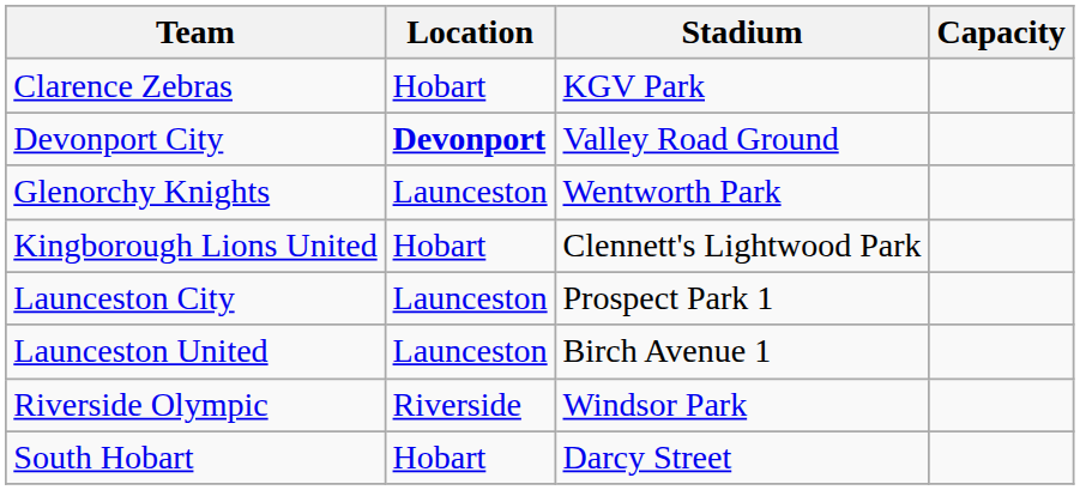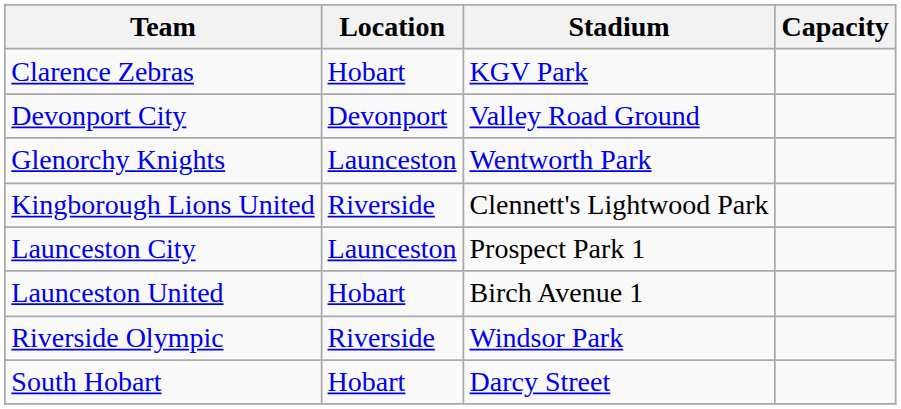 <table class="wikitable sortable">
 <tr>
 <th>Team</th>
 <th>Location</th>
 <th>Stadium</th>
 <th>Capacity</th>
 </tr>
 <tr>
 <td><a href='#'>Clarence Zebras</a></td>
 <td><a href='#'>Hobart</a> </td>
 <td><a href='#'>KGV Park</a></td>
 <td style="text-align:center"></td>
 </tr>
 <tr>
 <td><a href='#'>Devonport City</a></td>
-<td><strong><a href='#'>Devonport</a></strong></td>
+<td><a href='#'>Devonport</a></td>
 <td><a href='#'>Valley Road Ground</a></td>
 <td style="text-align:center"></td>
 </tr>
 <tr>
 <td><a href='#'>Glenorchy Knights</a></td>
 <td><a href='#'>Launceston</a> </td>
 <td><a href='#'>Wentworth Park</a></td>
 <td style="text-align:center"></td>
 </tr>
 <tr>
 <td><a href='#'>Kingborough Lions United</a></td>
-<td><a href='#'>Hobart</a> </td>
+<td><a href='#'>Riverside</a> </td>
 <td>Clennett's Lightwood Park</td>
 <td style="text-align:center"></td>
 </tr>
 <tr>
 <td><a href='#'>Launceston City</a></td>
 <td><a href='#'>Launceston</a> </td>
 <td>Prospect Park 1</td>
 <td style="text-align:center"></td>
 </tr>
 <tr>
 <td><a href='#'>Launceston United</a></td>
-<td><a href='#'>Launceston</a> </td>
+<td><a href='#'>Hobart</a> </td>
 <td>Birch Avenue 1</td>
 <td style="text-align:center"></td>
 </tr>
 <tr>
 <td><a href='#'>Riverside Olympic</a></td>
 <td><a href='#'>Riverside</a> </td>
 <td><a href='#'>Windsor Park</a></td>
 <td style="text-align:center"></td>
 </tr>
 <tr>
 <td><a href='#'>South Hobart</a></td>
 <td><a href='#'>Hobart</a> </td>
 <td><a href='#'>Darcy Street</a></td>
 <td style="text-align:center"></td>
 </tr>
 </table>
